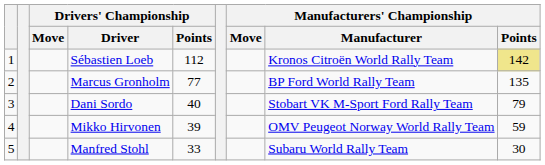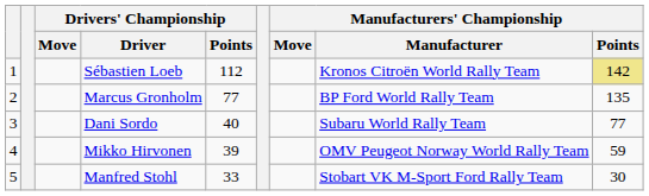 <table class="wikitable" style="font-size:85%;">
 <tr>
 <th rowspan="2"></th>
 <th rowspan="7" style="width:5px;"></th>
 <th colspan="3">Drivers' Championship</th>
 <th rowspan="7" style="width:5px;"></th>
 <th colspan="3" nowrap>Manufacturers' Championship</th>
 </tr>
 <tr>
 <th>Move</th>
 <th>Driver</th>
 <th>Points</th>
 <th>Move</th>
 <th>Manufacturer</th>
 <th>Points</th>
 </tr>
 <tr>
 <td align="center">1</td>
 <td align="center"></td>
 <td> <a href='#'>Sébastien Loeb</a></td>
 <td align="center">112</td>
 <td align="center"></td>
 <td> <a href='#'>Kronos Citroën World Rally Team</a></td>
 <td align="center" style="background: khaki;">142</td>
 </tr>
 <tr>
 <td align="center">2</td>
 <td align="center"></td>
 <td> <a href='#'>Marcus Gronholm</a></td>
 <td align="center">77</td>
 <td align="center"></td>
 <td> <a href='#'>BP Ford World Rally Team</a></td>
 <td align="center">135</td>
 </tr>
 <tr>
 <td align="center">3</td>
 <td align="center"></td>
 <td> <a href='#'>Dani Sordo</a></td>
 <td align="center">40</td>
 <td align="center"></td>
-<td> <a href='#'>Stobart VK M-Sport Ford Rally Team</a></td>
-<td align="center">79</td>
+<td> <a href='#'>Subaru World Rally Team</a></td>
+<td align="center">77</td>
 </tr>
 <tr>
 <td align="center">4</td>
 <td align="center"></td>
 <td> <a href='#'>Mikko Hirvonen</a></td>
 <td align="center">39</td>
 <td align="center"></td>
 <td> <a href='#'>OMV Peugeot Norway World Rally Team</a></td>
 <td align="center">59</td>
 </tr>
 <tr>
 <td align="center">5</td>
 <td align="center"></td>
 <td> <a href='#'>Manfred Stohl</a></td>
 <td align="center">33</td>
 <td align="center"></td>
-<td> <a href='#'>Subaru World Rally Team</a></td>
+<td> <a href='#'>Stobart VK M-Sport Ford Rally Team</a></td>
 <td align="center">30</td>
 </tr>
 </table>
